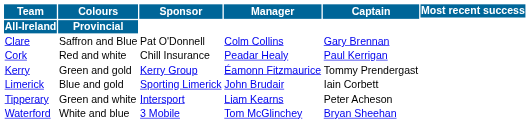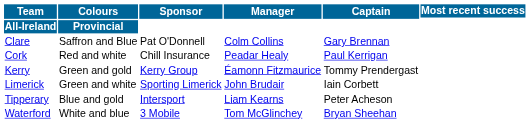 <table cellpadding="1" style="margin:1em auto;">
 <tr style="background:#069; color:white;">
 <th rowspan="2">Team</th>
 <th rowspan="2">Colours</th>
 <th rowspan="2">Sponsor</th>
 <th rowspan="2">Manager</th>
 <th rowspan="2">Captain</th>
 <th colspan="2">Most recent success</th>
 </tr>
 <tr>
 </tr>
 <tr style="background:#069; color:white;">
 <th>All-Ireland</th>
 <th>Provincial</th>
 </tr>
 <tr>
 <td><a href='#'>Clare</a></td>
 <td> Saffron and Blue</td>
 <td>Pat O'Donnell</td>
 <td><a href='#'>Colm Collins</a></td>
 <td><a href='#'>Gary Brennan</a></td>
 <td></td>
 <td></td>
 </tr>
 <tr>
 <td><a href='#'>Cork</a></td>
 <td> Red and white</td>
 <td>Chill Insurance</td>
 <td><a href='#'>Peadar Healy</a></td>
 <td><a href='#'>Paul Kerrigan</a></td>
 <td></td>
 <td></td>
 </tr>
 <tr>
 <td><a href='#'>Kerry</a></td>
 <td> Green and gold</td>
 <td><a href='#'>Kerry Group</a></td>
 <td><a href='#'>Éamonn Fitzmaurice</a></td>
 <td>Tommy Prendergast</td>
 <td></td>
 <td></td>
 </tr>
 <tr>
 <td><a href='#'>Limerick</a></td>
-<td> Blue and gold</td>
+<td> Green and white</td>
 <td><a href='#'>Sporting Limerick</a></td>
 <td><a href='#'>John Brudair</a></td>
 <td>Iain Corbett</td>
 <td></td>
 <td></td>
 </tr>
 <tr>
 <td><a href='#'>Tipperary</a></td>
-<td> Green and white</td>
+<td> Blue and gold</td>
 <td><a href='#'>Intersport</a></td>
 <td><a href='#'>Liam Kearns</a></td>
 <td>Peter Acheson</td>
 <td></td>
 <td></td>
 </tr>
 <tr>
 <td><a href='#'>Waterford</a></td>
 <td> White and blue</td>
 <td><a href='#'>3 Mobile</a></td>
 <td><a href='#'>Tom McGlinchey</a></td>
 <td><a href='#'>Bryan Sheehan</a></td>
 <td></td>
 <td></td>
 </tr>
 </table>
